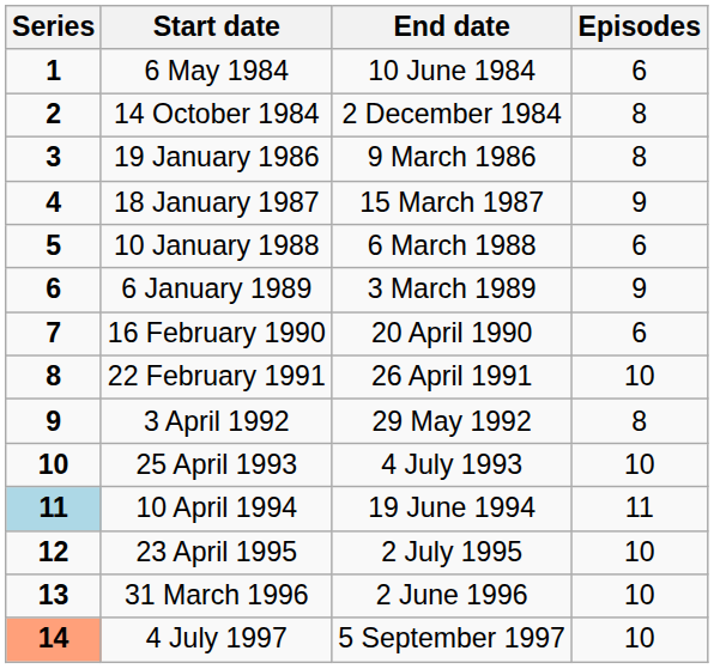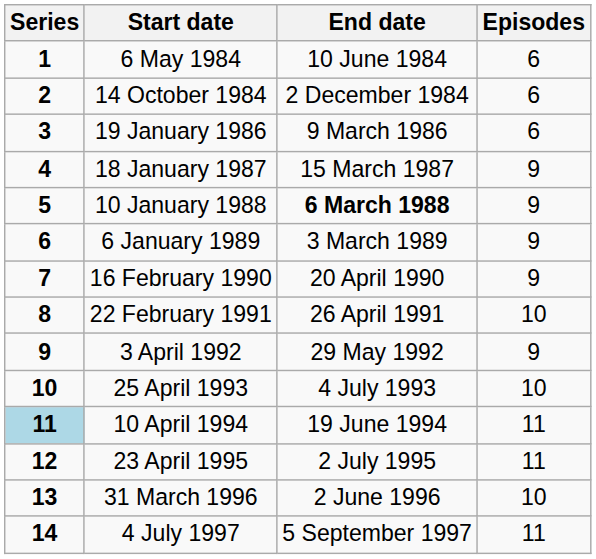 <table class="wikitable" style="text-align:center;">
 <tr>
 <th>Series</th>
 <th>Start date</th>
 <th>End date</th>
 <th>Episodes</th>
 </tr>
 <tr>
 <td><strong>1</strong></td>
 <td>6 May 1984</td>
 <td>10 June 1984</td>
 <td>6</td>
 </tr>
 <tr>
 <td><strong>2</strong></td>
 <td>14 October 1984</td>
 <td>2 December 1984</td>
-<td>8</td>
+<td>6</td>
 </tr>
 <tr>
 <td><strong>3</strong></td>
 <td>19 January 1986</td>
 <td>9 March 1986</td>
-<td>8</td>
+<td>6</td>
 </tr>
 <tr>
 <td><strong>4</strong></td>
 <td>18 January 1987</td>
 <td>15 March 1987</td>
 <td>9</td>
 </tr>
 <tr>
 <td><strong>5</strong></td>
 <td>10 January 1988</td>
-<td>6 March 1988</td>
-<td>6</td>
+<td><strong>6 March 1988</strong></td>
+<td>9</td>
 </tr>
 <tr>
 <td><strong>6</strong></td>
 <td>6 January 1989</td>
 <td>3 March 1989</td>
 <td>9</td>
 </tr>
 <tr>
 <td><strong>7</strong></td>
 <td>16 February 1990</td>
 <td>20 April 1990</td>
-<td>6</td>
+<td>9</td>
 </tr>
 <tr>
 <td><strong>8</strong></td>
 <td>22 February 1991</td>
 <td>26 April 1991</td>
 <td>10</td>
 </tr>
 <tr>
 <td><strong>9</strong></td>
 <td>3 April 1992</td>
 <td>29 May 1992</td>
-<td>8</td>
+<td>9</td>
 </tr>
 <tr>
 <td><strong>10</strong></td>
 <td>25 April 1993</td>
 <td>4 July 1993</td>
 <td>10</td>
 </tr>
 <tr>
 <td style="background: lightblue;"><strong>11</strong></td>
 <td>10 April 1994</td>
 <td>19 June 1994</td>
 <td>11</td>
 </tr>
 <tr>
 <td><strong>12</strong></td>
 <td>23 April 1995</td>
 <td>2 July 1995</td>
-<td>10</td>
+<td>11</td>
 </tr>
 <tr>
 <td><strong>13</strong></td>
 <td>31 March 1996</td>
 <td>2 June 1996</td>
 <td>10</td>
 </tr>
 <tr>
-<td style="background: lightsalmon;"><strong>14</strong></td>
+<td><strong>14</strong></td>
 <td>4 July 1997</td>
 <td>5 September 1997</td>
-<td>10</td>
+<td>11</td>
 </tr>
 </table>
